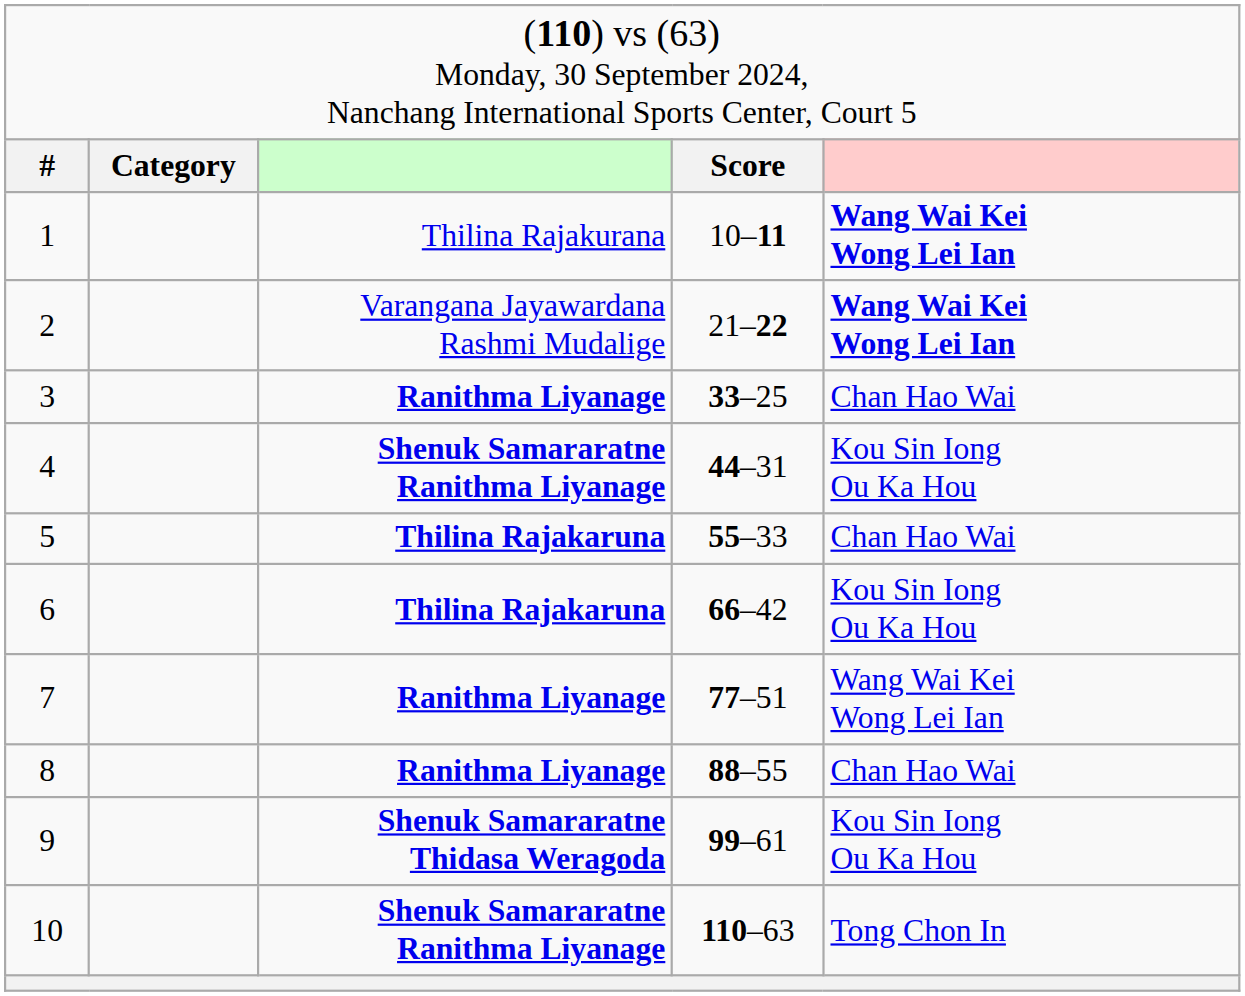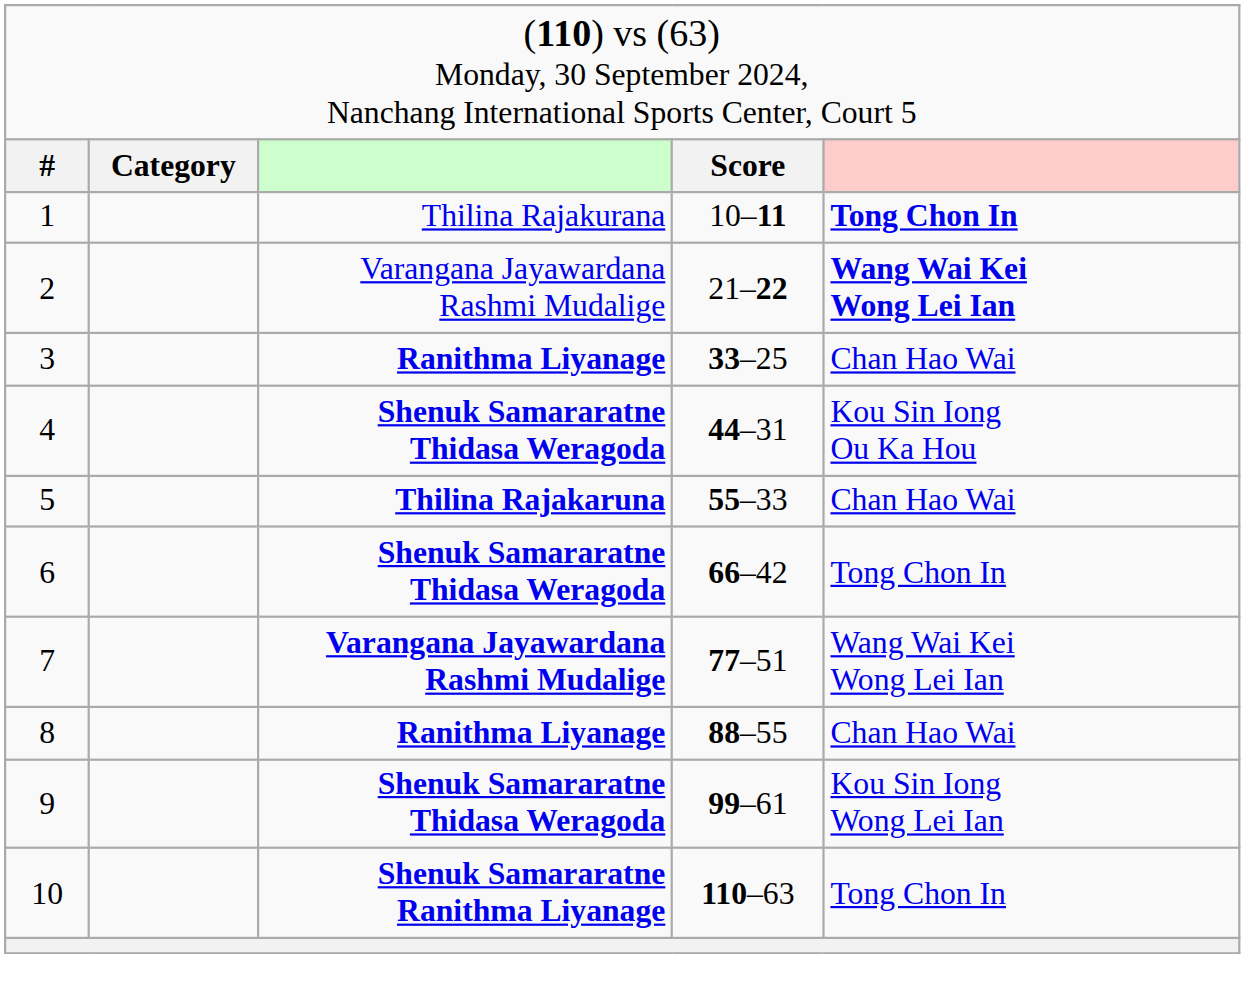 <table class="wikitable mw-collapsible mw-collapsed" style="font-size:90%; text-align:center" width="90%">
 <tr>
 <td colspan="5"><big>(<strong>110</strong>) <strong></strong> vs  (63)</big><br>Monday, 30 September 2024, <br>Nanchang International Sports Center, Court 5</td>
 </tr>
 <tr>
 <th width="25">#</th>
 <th width="50">Category</th>
 <th style="background-color:#CCFFCC" width="150"></th>
 <th width="50">Score<br></th>
 <th style="background-color:#FFCCCC" width="150"></th>
 </tr>
 <tr>
 <td>1</td>
 <td></td>
 <td align="right"><a href='#'>Thilina Rajakurana</a> </td>
 <td>10–<strong>11</strong><br></td>
-<td align="left"><strong> <a href='#'>Wang Wai Kei</a><br> <a href='#'>Wong Lei Ian</a></strong></td>
+<td align="left"><strong> <a href='#'>Tong Chon In</a></strong></td>
 </tr>
 <tr>
 <td>2</td>
 <td></td>
 <td align="right"><a href='#'>Varangana Jayawardana</a> <br><a href='#'>Rashmi Mudalige</a> </td>
 <td>21–<strong>22</strong><br></td>
 <td align="left"><strong> <a href='#'>Wang Wai Kei</a><br> <a href='#'>Wong Lei Ian</a></strong></td>
 </tr>
 <tr>
 <td>3</td>
 <td></td>
 <td align="right"><strong><a href='#'>Ranithma Liyanage</a> </strong></td>
 <td><strong>33</strong>–25<br></td>
 <td align="left"> <a href='#'>Chan Hao Wai</a></td>
 </tr>
 <tr>
 <td>4</td>
 <td></td>
-<td align="right"><strong><a href='#'>Shenuk Samararatne</a> <br><a href='#'>Ranithma Liyanage</a> </strong></td>
+<td align="right"><strong><a href='#'>Shenuk Samararatne</a> <br><a href='#'>Thidasa Weragoda</a> </strong></td>
 <td><strong>44</strong>–31<br></td>
 <td align="left"> <a href='#'>Kou Sin Iong</a><br> <a href='#'>Ou Ka Hou</a></td>
 </tr>
 <tr>
 <td>5</td>
 <td></td>
 <td align="right"><strong><a href='#'>Thilina Rajakaruna</a> </strong></td>
 <td><strong>55</strong>–33<br></td>
 <td align="left"> <a href='#'>Chan Hao Wai</a></td>
 </tr>
 <tr>
 <td>6</td>
 <td></td>
-<td align="right"><strong><a href='#'>Thilina Rajakaruna</a> </strong></td>
+<td align="right"><strong><a href='#'>Shenuk Samararatne</a> <br><a href='#'>Thidasa Weragoda</a> </strong></td>
 <td><strong>66</strong>–42<br></td>
-<td align="left"> <a href='#'>Kou Sin Iong</a><br> <a href='#'>Ou Ka Hou</a></td>
+<td align="left"> <a href='#'>Tong Chon In</a></td>
 </tr>
 <tr>
 <td>7</td>
 <td></td>
-<td align="right"><strong><a href='#'>Ranithma Liyanage</a> </strong></td>
+<td align="right"><strong><a href='#'>Varangana Jayawardana</a> <br><a href='#'>Rashmi Mudalige</a> </strong></td>
 <td><strong>77</strong>–51<br></td>
 <td align="left"> <a href='#'>Wang Wai Kei</a><br> <a href='#'>Wong Lei Ian</a></td>
 </tr>
 <tr>
 <td>8</td>
 <td></td>
 <td align="right"><strong><a href='#'>Ranithma Liyanage</a> </strong></td>
 <td><strong>88</strong>–55<br></td>
 <td align="left"> <a href='#'>Chan Hao Wai</a></td>
 </tr>
 <tr>
 <td>9</td>
 <td></td>
 <td align="right"><strong><a href='#'>Shenuk Samararatne</a> <br><a href='#'>Thidasa Weragoda</a> </strong></td>
 <td><strong>99</strong>–61<br></td>
-<td align="left"> <a href='#'>Kou Sin Iong</a><br> <a href='#'>Ou Ka Hou</a></td>
+<td align="left"> <a href='#'>Kou Sin Iong</a><br> <a href='#'>Wong Lei Ian</a></td>
 </tr>
 <tr>
 <td>10</td>
 <td></td>
 <td align="right"><strong><a href='#'>Shenuk Samararatne</a> <br><a href='#'>Ranithma Liyanage</a> </strong></td>
 <td><strong>110</strong>–63<br></td>
 <td align="left"> <a href='#'>Tong Chon In</a></td>
 </tr>
 <tr>
 <th colspan="5"></th>
 </tr>
 </table>
